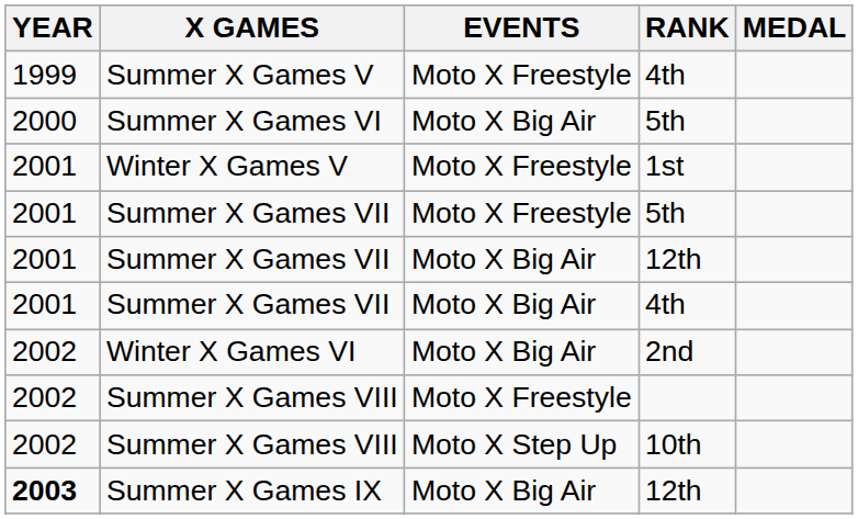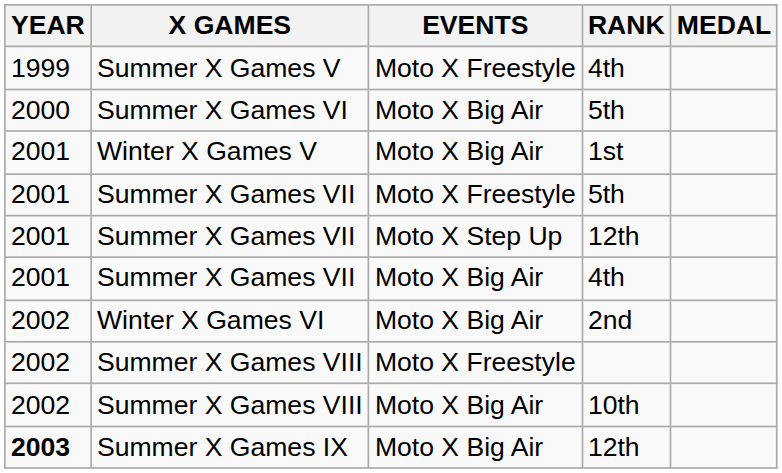 <table class="wikitable">
 <tr>
 <th>YEAR</th>
 <th>X GAMES</th>
 <th>EVENTS</th>
 <th>RANK</th>
 <th>MEDAL</th>
 </tr>
 <tr>
 <td>1999</td>
 <td>Summer X Games V</td>
 <td>Moto X Freestyle</td>
 <td>4th</td>
 <td></td>
 </tr>
 <tr>
 <td>2000</td>
 <td>Summer X Games VI</td>
 <td>Moto X Big Air</td>
 <td>5th</td>
 <td></td>
 </tr>
 <tr>
 <td>2001</td>
 <td>Winter X Games V</td>
-<td>Moto X Freestyle</td>
+<td>Moto X Big Air</td>
 <td>1st</td>
 <td></td>
 </tr>
 <tr>
 <td>2001</td>
 <td>Summer X Games VII</td>
 <td>Moto X Freestyle</td>
 <td>5th</td>
 <td></td>
 </tr>
 <tr>
 <td>2001</td>
 <td>Summer X Games VII</td>
-<td>Moto X Big Air</td>
+<td>Moto X Step Up</td>
 <td>12th</td>
 <td></td>
 </tr>
 <tr>
 <td>2001</td>
 <td>Summer X Games VII</td>
 <td>Moto X Big Air</td>
 <td>4th</td>
 <td></td>
 </tr>
 <tr>
 <td>2002</td>
 <td>Winter X Games VI</td>
 <td>Moto X Big Air</td>
 <td>2nd</td>
 <td></td>
 </tr>
 <tr>
 <td>2002</td>
 <td>Summer X Games VIII</td>
 <td>Moto X Freestyle</td>
 <td></td>
 <td></td>
 </tr>
 <tr>
 <td>2002</td>
 <td>Summer X Games VIII</td>
-<td>Moto X Step Up</td>
+<td>Moto X Big Air</td>
 <td>10th</td>
 <td></td>
 </tr>
 <tr>
 <td><strong>2003</strong></td>
 <td>Summer X Games IX</td>
 <td>Moto X Big Air</td>
 <td>12th</td>
 <td></td>
 </tr>
 </table>
